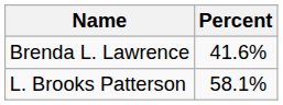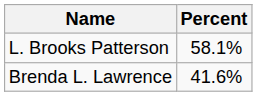 <table class="wikitable">
 <tr>
 <th>Name</th>
 <th>Percent</th>
 </tr>
 <tr>
+<td>L. Brooks Patterson</td>
+<td>  58.1%</td>
+</tr>
+<tr>
 <td>Brenda L. Lawrence</td>
 <td>  41.6%</td>
 </tr>
-<tr>
-<td>L. Brooks Patterson</td>
-<td>  58.1%</td>
-</tr>
 </table>
